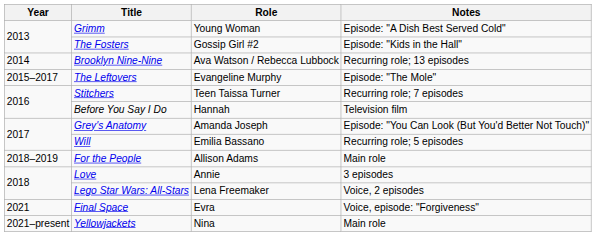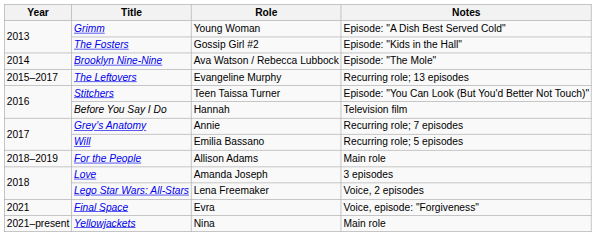 <table class="wikitable sortable">
 <tr>
 <th>Year</th>
 <th>Title</th>
 <th>Role</th>
 <th class="unsortable">Notes</th>
 </tr>
 <tr>
 <td rowspan=2>2013</td>
 <td><em><a href='#'>Grimm</a></em></td>
 <td>Young Woman</td>
 <td>Episode: "A Dish Best Served Cold"</td>
 </tr>
 <tr>
 <td><em><a href='#'>The Fosters</a></em></td>
 <td>Gossip Girl #2</td>
 <td>Episode: "Kids in the Hall"</td>
 </tr>
 <tr>
 <td>2014</td>
 <td><em><a href='#'>Brooklyn Nine-Nine</a></em></td>
 <td>Ava Watson / Rebecca Lubbock</td>
-<td>Recurring role; 13 episodes</td>
+<td>Episode: "The Mole"</td>
 </tr>
 <tr>
 <td>2015–2017</td>
 <td><em><a href='#'>The Leftovers</a></em></td>
 <td>Evangeline Murphy</td>
-<td>Episode: "The Mole"</td>
+<td>Recurring role; 13 episodes</td>
 </tr>
 <tr>
 <td rowspan=2>2016</td>
 <td><em><a href='#'>Stitchers</a></em></td>
 <td>Teen Taissa Turner</td>
-<td>Recurring role; 7 episodes</td>
+<td>Episode: "You Can Look (But You'd Better Not Touch)"</td>
 </tr>
 <tr>
 <td><em>Before You Say I Do</em></td>
 <td>Hannah</td>
 <td>Television film</td>
 </tr>
 <tr>
 <td rowspan=2>2017</td>
 <td><em><a href='#'>Grey's Anatomy</a></em></td>
-<td>Amanda Joseph</td>
-<td>Episode: "You Can Look (But You'd Better Not Touch)"</td>
+<td>Annie</td>
+<td>Recurring role; 7 episodes</td>
 </tr>
 <tr>
 <td><em><a href='#'>Will</a></em></td>
 <td>Emilia Bassano</td>
 <td>Recurring role; 5 episodes</td>
 </tr>
 <tr>
 <td>2018–2019</td>
 <td><em><a href='#'>For the People</a></em></td>
 <td>Allison Adams</td>
 <td>Main role</td>
 </tr>
 <tr>
 <td rowspan=2>2018</td>
 <td><em><a href='#'>Love</a></em></td>
-<td>Annie</td>
+<td>Amanda Joseph</td>
 <td>3 episodes</td>
 </tr>
 <tr>
 <td><em><a href='#'>Lego Star Wars: All-Stars</a></em></td>
 <td>Lena Freemaker</td>
 <td>Voice, 2 episodes</td>
 </tr>
 <tr>
 <td>2021</td>
 <td><em><a href='#'>Final Space</a></em></td>
 <td>Evra</td>
 <td>Voice, episode: "Forgiveness"</td>
 </tr>
 <tr>
 <td>2021–present</td>
 <td><em><a href='#'>Yellowjackets</a></em></td>
 <td>Nina</td>
 <td>Main role</td>
 </tr>
 </table>
